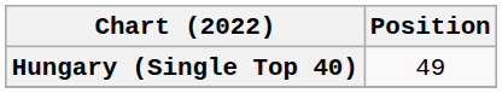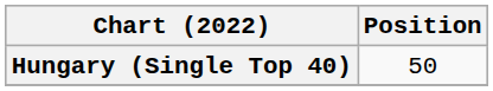 <table class="wikitable sortable plainrowheaders" style="text-align:center">
 <tr>
 <th scope="col">Chart (2022)</th>
 <th scope="col">Position</th>
 </tr>
 <tr>
 <th scope="row">Hungary (Single Top 40)</th>
-<td>49</td>
+<td>50</td>
 </tr>
 <tr>
 </tr>
 </table>
